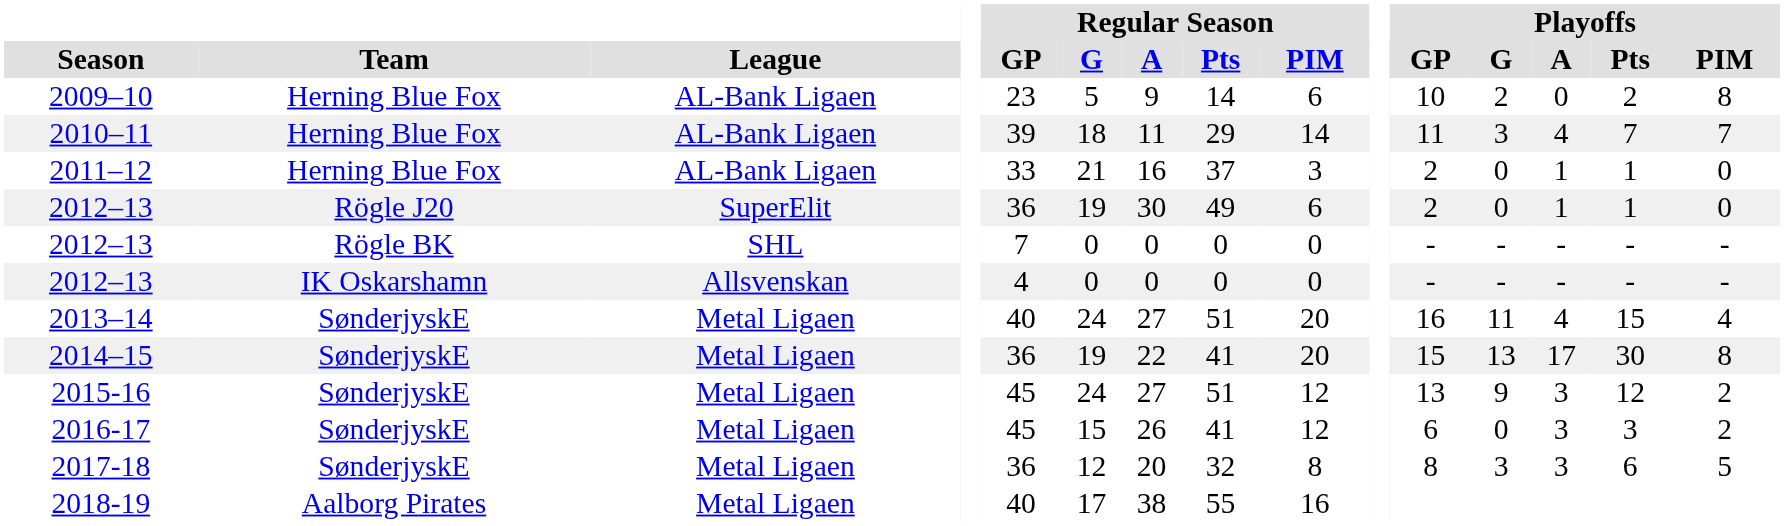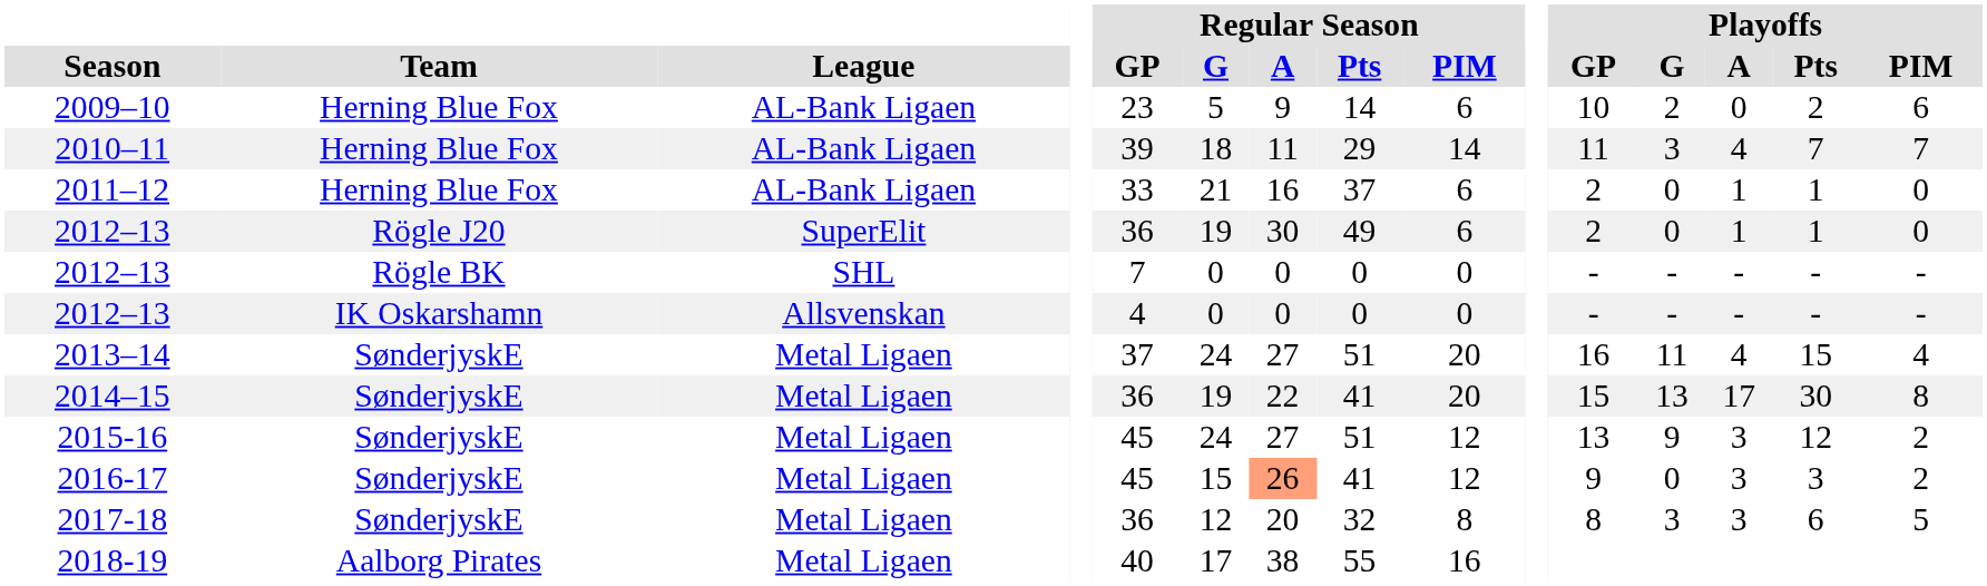 <table border="0" cellpadding="1" cellspacing="0" style="text-align:center; width:60em">
 <tr bgcolor="#e0e0e0">
 <th colspan="3"  bgcolor="#ffffff"> </th>
 <th rowspan="103" bgcolor="#ffffff"> </th>
 <th colspan="5">Regular Season</th>
 <th rowspan="103" bgcolor="#ffffff"> </th>
 <th colspan="5">Playoffs</th>
 </tr>
 <tr bgcolor="#e0e0e0">
 <th>Season</th>
 <th>Team</th>
 <th>League</th>
 <th>GP</th>
 <th><a href='#'>G</a></th>
 <th><a href='#'>A</a></th>
 <th><a href='#'>Pts</a></th>
 <th><a href='#'>PIM</a></th>
 <th>GP</th>
 <th>G</th>
 <th>A</th>
 <th>Pts</th>
 <th>PIM</th>
 </tr>
 <tr>
 <td><a href='#'>2009–10</a></td>
 <td><a href='#'>Herning Blue Fox</a></td>
 <td><a href='#'>AL-Bank Ligaen</a></td>
 <td>23</td>
 <td>5</td>
 <td>9</td>
 <td>14</td>
 <td>6</td>
 <td>10</td>
 <td>2</td>
 <td>0</td>
 <td>2</td>
-<td>8</td>
+<td>6</td>
 </tr>
 <tr bgcolor="#f0f0f0">
 <td><a href='#'>2010–11</a></td>
 <td><a href='#'>Herning Blue Fox</a></td>
 <td><a href='#'>AL-Bank Ligaen</a></td>
 <td>39</td>
 <td>18</td>
 <td>11</td>
 <td>29</td>
 <td>14</td>
 <td>11</td>
 <td>3</td>
 <td>4</td>
 <td>7</td>
 <td>7</td>
 </tr>
 <tr>
 <td><a href='#'>2011–12</a></td>
 <td><a href='#'>Herning Blue Fox</a></td>
 <td><a href='#'>AL-Bank Ligaen</a></td>
 <td>33</td>
 <td>21</td>
 <td>16</td>
 <td>37</td>
-<td>3</td>
+<td>6</td>
 <td>2</td>
 <td>0</td>
 <td>1</td>
 <td>1</td>
 <td>0</td>
 </tr>
 <tr bgcolor="#f0f0f0">
 <td><a href='#'>2012–13</a></td>
 <td><a href='#'>Rögle J20</a></td>
 <td><a href='#'>SuperElit</a></td>
 <td>36</td>
 <td>19</td>
 <td>30</td>
 <td>49</td>
 <td>6</td>
 <td>2</td>
 <td>0</td>
 <td>1</td>
 <td>1</td>
 <td>0</td>
 </tr>
 <tr>
 <td><a href='#'>2012–13</a></td>
 <td><a href='#'>Rögle BK</a></td>
 <td><a href='#'>SHL</a></td>
 <td>7</td>
 <td>0</td>
 <td>0</td>
 <td>0</td>
 <td>0</td>
 <td>-</td>
 <td>-</td>
 <td>-</td>
 <td>-</td>
 <td>-</td>
 </tr>
 <tr bgcolor="#f0f0f0">
 <td><a href='#'>2012–13</a></td>
 <td><a href='#'>IK Oskarshamn</a></td>
 <td><a href='#'>Allsvenskan</a></td>
 <td>4</td>
 <td>0</td>
 <td>0</td>
 <td>0</td>
 <td>0</td>
 <td>-</td>
 <td>-</td>
 <td>-</td>
 <td>-</td>
 <td>-</td>
 </tr>
 <tr>
 <td><a href='#'>2013–14</a></td>
 <td><a href='#'>SønderjyskE</a></td>
 <td><a href='#'>Metal Ligaen</a></td>
-<td>40</td>
+<td>37</td>
 <td>24</td>
 <td>27</td>
 <td>51</td>
 <td>20</td>
 <td>16</td>
 <td>11</td>
 <td>4</td>
 <td>15</td>
 <td>4</td>
 </tr>
 <tr bgcolor="#f0f0f0">
 <td><a href='#'>2014–15</a></td>
 <td><a href='#'>SønderjyskE</a></td>
 <td><a href='#'>Metal Ligaen</a></td>
 <td>36</td>
 <td>19</td>
 <td>22</td>
 <td>41</td>
 <td>20</td>
 <td>15</td>
 <td>13</td>
 <td>17</td>
 <td>30</td>
 <td>8</td>
 </tr>
 <tr>
 <td><a href='#'>2015-16</a></td>
 <td><a href='#'>SønderjyskE</a></td>
 <td><a href='#'>Metal Ligaen</a></td>
 <td>45</td>
 <td>24</td>
 <td>27</td>
 <td>51</td>
 <td>12</td>
 <td>13</td>
 <td>9</td>
 <td>3</td>
 <td>12</td>
 <td>2</td>
 </tr>
 <tr>
 <td><a href='#'>2016-17</a></td>
 <td><a href='#'>SønderjyskE</a></td>
 <td><a href='#'>Metal Ligaen</a></td>
 <td>45</td>
 <td>15</td>
-<td>26</td>
+<td style="background: lightsalmon;">26</td>
 <td>41</td>
 <td>12</td>
-<td>6</td>
+<td>9</td>
 <td>0</td>
 <td>3</td>
 <td>3</td>
 <td>2</td>
 </tr>
 <tr>
 <td><a href='#'>2017-18</a></td>
 <td><a href='#'>SønderjyskE</a></td>
 <td><a href='#'>Metal Ligaen</a></td>
 <td>36</td>
 <td>12</td>
 <td>20</td>
 <td>32</td>
 <td>8</td>
 <td>8</td>
 <td>3</td>
 <td>3</td>
 <td>6</td>
 <td>5</td>
 </tr>
 <tr>
 <td><a href='#'>2018-19</a></td>
 <td><a href='#'>Aalborg Pirates</a></td>
 <td><a href='#'>Metal Ligaen</a></td>
 <td>40</td>
 <td>17</td>
 <td>38</td>
 <td>55</td>
 <td>16</td>
 <td></td>
 <th></th>
 <td></td>
 <th></th>
 <td></td>
 </tr>
 </table>
